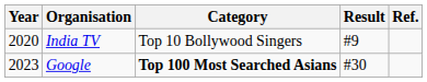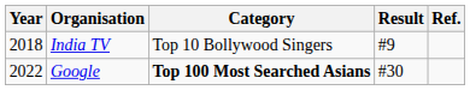 <table class="wikitable">
 <tr>
 <th>Year</th>
 <th>Organisation</th>
 <th>Category</th>
 <th>Result</th>
 <th>Ref.</th>
 </tr>
 <tr>
-<td>2020</td>
+<td>2018</td>
 <td><em><a href='#'>India TV</a></em></td>
 <td>Top 10 Bollywood Singers</td>
 <td>#9</td>
 <td></td>
 </tr>
 <tr>
-<td>2023</td>
+<td>2022</td>
 <td><em><a href='#'>Google</a></em></td>
 <td><strong>Top 100 Most Searched Asians</strong></td>
 <td>#30</td>
 <td></td>
 </tr>
 </table>
